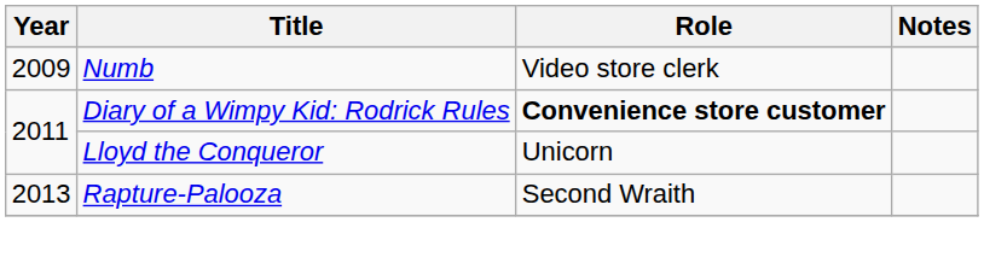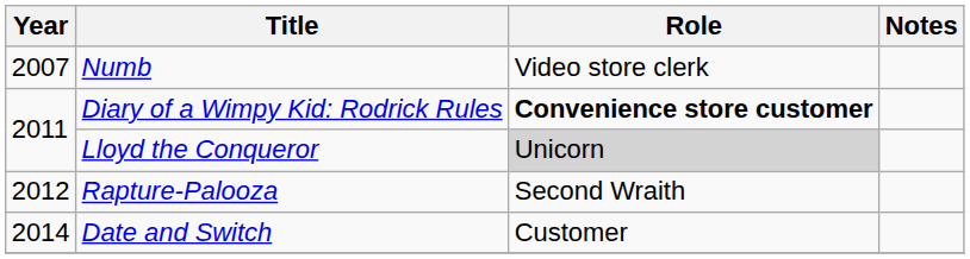 <table class="wikitable sortable">
 <tr>
 <th>Year</th>
 <th>Title</th>
 <th>Role</th>
 <th>Notes</th>
 </tr>
 <tr>
-<td>2009</td>
+<td>2007</td>
 <td><em><a href='#'>Numb</a></em></td>
 <td>Video store clerk</td>
 <td></td>
 </tr>
 <tr>
 <td rowspan="2">2011</td>
 <td><em><a href='#'>Diary of a Wimpy Kid: Rodrick Rules</a></em></td>
 <td><strong>Convenience store customer</strong></td>
 <td></td>
 </tr>
 <tr>
 <td><em><a href='#'>Lloyd the Conqueror</a></em></td>
-<td>Unicorn</td>
+<td style="background: lightgrey;">Unicorn</td>
 <td></td>
 </tr>
 <tr>
-<td>2013</td>
+<td>2012</td>
 <td><em><a href='#'>Rapture-Palooza</a></em></td>
 <td>Second Wraith</td>
 <td></td>
 </tr>
 <tr>
+<td>2014</td>
+<td><em><a href='#'>Date and Switch</a></em></td>
+<td>Customer</td>
+<td></td>
+</tr>
+<tr>
 </tr>
 </table>
